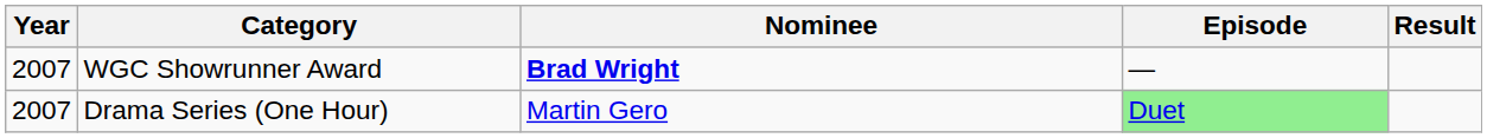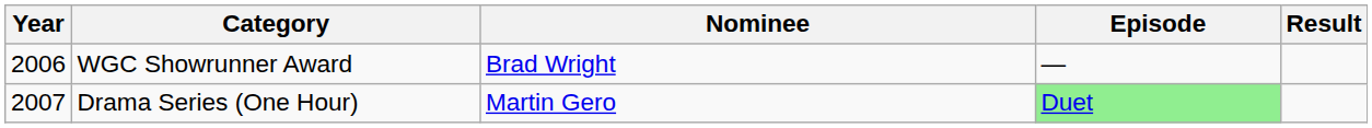 <table class="wikitable" | width="100%">
 <tr>
 <th width="3.5%">Year</th>
 <th width="30%">Category</th>
 <th>Nominee</th>
 <th width="18%">Episode</th>
 <th width="3.5%">Result</th>
 </tr>
 <tr>
-<td>2007</td>
+<td>2006</td>
 <td>WGC Showrunner Award</td>
-<td><strong><a href='#'>Brad Wright</a></strong></td>
+<td><a href='#'>Brad Wright</a></td>
 <td>—</td>
 <td></td>
 </tr>
 <tr>
 <td>2007</td>
 <td>Drama Series (One Hour)</td>
 <td><a href='#'>Martin Gero</a></td>
 <td style="background: lightgreen;"><a href='#'>Duet</a></td>
 <td></td>
 </tr>
 </table>
